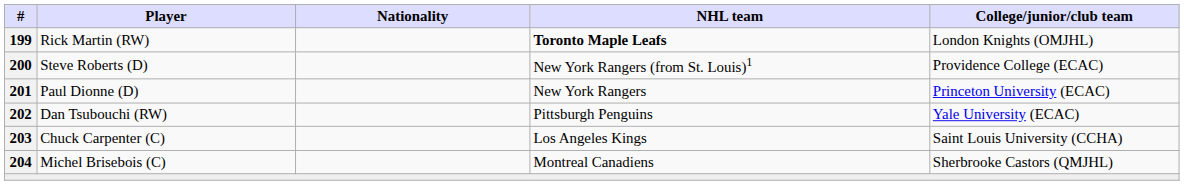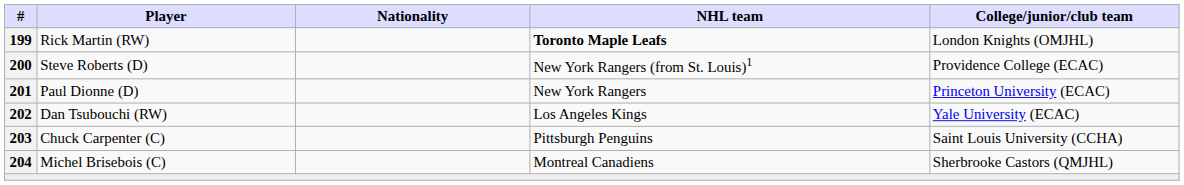 <table class="wikitable" style="width: 100%">
 <tr>
 <th style="background:#ddf; width:2.75%;">#</th>
 <th style="background:#ddf; width:22.0%;">Player</th>
 <th style="background:#ddf; width:20.0%;">Nationality</th>
 <th style="background:#ddf; width:34.0%;">NHL team</th>
 <th style="background:#ddf; width:100.0%;">College/junior/club team</th>
 </tr>
 <tr>
 <th>199</th>
 <td>Rick Martin (RW)</td>
 <td></td>
 <td><strong>Toronto Maple Leafs</strong></td>
 <td>London Knights (OMJHL)</td>
 </tr>
 <tr>
 <th>200</th>
 <td>Steve Roberts (D)</td>
 <td></td>
 <td>New York Rangers (from St. Louis)<sup>1</sup></td>
 <td>Providence College (ECAC)</td>
 </tr>
 <tr>
 <th>201</th>
 <td>Paul Dionne (D)</td>
 <td></td>
 <td>New York Rangers</td>
 <td><a href='#'>Princeton University</a> (ECAC)</td>
 </tr>
 <tr>
 <th>202</th>
 <td>Dan Tsubouchi (RW)</td>
 <td></td>
-<td>Pittsburgh Penguins</td>
+<td>Los Angeles Kings</td>
 <td><a href='#'>Yale University</a> (ECAC)</td>
 </tr>
 <tr>
 <th>203</th>
 <td>Chuck Carpenter (C)</td>
 <td></td>
-<td>Los Angeles Kings</td>
+<td>Pittsburgh Penguins</td>
 <td>Saint Louis University (CCHA)</td>
 </tr>
 <tr>
 <th>204</th>
 <td>Michel Brisebois (C)</td>
 <td></td>
 <td>Montreal Canadiens</td>
 <td>Sherbrooke Castors (QMJHL)</td>
 </tr>
 <tr>
 <td align=center colspan="6" bgcolor="#efefef"></td>
 </tr>
 </table>
